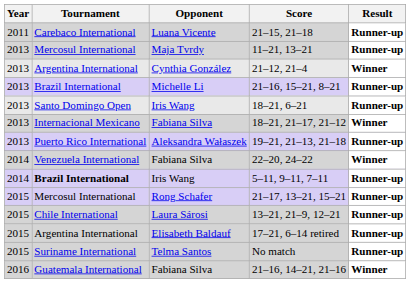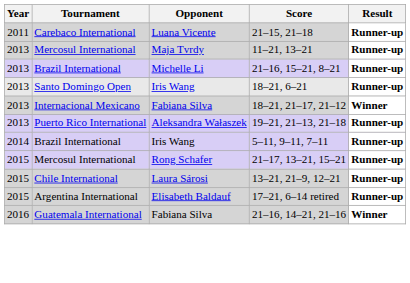 <table class="sortable wikitable" style="font-size: 90%;">
 <tr>
 <th>Year</th>
 <th>Tournament</th>
 <th>Opponent</th>
 <th>Score</th>
 <th>Result</th>
 </tr>
 <tr style="background:#D5D5D5">
 <td align="center">2011</td>
 <td align="left"><a href='#'>Carebaco International</a></td>
 <td align="left"> <a href='#'>Luana Vicente</a></td>
 <td align="left">21–15, 21–18</td>
 <td style="text-align:left; background:white"> <strong>Runner-up</strong></td>
 </tr>
 <tr style="background:#D5D5D5">
 <td align="center">2013</td>
 <td align="left"><a href='#'>Mercosul International</a></td>
 <td align="left"> <a href='#'>Maja Tvrdy</a></td>
 <td align="left">11–21, 13–21</td>
 <td style="text-align:left; background:white"> <strong>Runner-up</strong></td>
-</tr>
-<tr style="background:#E9E9E9">
-<td align="center">2013</td>
-<td align="left"><a href='#'>Argentina International</a></td>
-<td align="left"> <a href='#'>Cynthia González</a></td>
-<td align="left">21–12, 21–4</td>
-<td style="text-align:left; background:white"> <strong>Winner</strong></td>
 </tr>
 <tr style="background:#D8CEF6">
 <td align="center">2013</td>
 <td align="left"><a href='#'>Brazil International</a></td>
 <td align="left"> <a href='#'>Michelle Li</a></td>
 <td align="left">21–16, 15–21, 8–21</td>
 <td style="text-align:left; background:white"> <strong>Runner-up</strong></td>
 </tr>
 <tr style="background:#E9E9E9">
 <td align="center">2013</td>
 <td align="left"><a href='#'>Santo Domingo Open</a></td>
 <td align="left"> <a href='#'>Iris Wang</a></td>
 <td align="left">18–21, 6–21</td>
 <td style="text-align:left; background:white"> <strong>Runner-up</strong></td>
 </tr>
 <tr style="background:#D5D5D5">
 <td align="center">2013</td>
 <td align="left"><a href='#'>Internacional Mexicano</a></td>
 <td align="left"> <a href='#'>Fabiana Silva</a></td>
 <td align="left">18–21, 21–17, 21–12</td>
 <td style="text-align:left; background:white"> <strong>Winner</strong></td>
 </tr>
 <tr style="background:#D8CEF6">
 <td align="center">2013</td>
 <td align="left"><a href='#'>Puerto Rico International</a></td>
 <td align="left"> <a href='#'>Aleksandra Wałaszek</a></td>
 <td align="left">19–21, 21–13, 21–18</td>
 <td style="text-align:left; background:white"> <strong>Runner-up</strong></td>
 </tr>
-<tr style="background:#D5D5D5">
-<td align="center">2014</td>
-<td align="left"><a href='#'>Venezuela International</a></td>
-<td align="left"> Fabiana Silva</td>
-<td align="left">22–20, 24–22</td>
-<td style="text-align:left; background:white"> <strong>Winner</strong></td>
-</tr>
 <tr style="background:#D8CEF6">
 <td align="center">2014</td>
-<td align="left"><strong>Brazil International</strong></td>
+<td align="left">Brazil International</td>
 <td align="left"> Iris Wang</td>
 <td align="left">5–11, 9–11, 7–11</td>
 <td style="text-align:left; background:white"> <strong>Runner-up</strong></td>
 </tr>
 <tr style="background:#D8CEF6">
 <td align="center">2015</td>
 <td align="left">Mercosul International</td>
 <td align="left"> <a href='#'>Rong Schafer</a></td>
 <td align="left">21–17, 13–21, 15–21</td>
 <td style="text-align:left; background:white"> <strong>Runner-up</strong></td>
 </tr>
 <tr style="background:#D5D5D5">
 <td align="center">2015</td>
 <td align="left"><a href='#'>Chile International</a></td>
 <td align="left"> <a href='#'>Laura Sárosi</a></td>
 <td align="left">13–21, 21–9, 12–21</td>
 <td style="text-align:left; background:white"> <strong>Runner-up</strong></td>
 </tr>
 <tr style="background:#D5D5D5">
 <td align="center">2015</td>
 <td align="left">Argentina International</td>
 <td align="left"> <a href='#'>Elisabeth Baldauf</a></td>
 <td align="left">17–21, 6–14 retired</td>
 <td style="text-align:left; background:white"> <strong>Runner-up</strong></td>
 </tr>
 <tr style="background:#D5D5D5">
-<td align="center">2015</td>
-<td align="left"><a href='#'>Suriname International</a></td>
-<td align="left"> <a href='#'>Telma Santos</a></td>
-<td align="left">No match</td>
-<td style="text-align:left; background:white"> <strong>Runner-up</strong></td>
-</tr>
-<tr style="background:#D5D5D5">
 <td align="center">2016</td>
 <td align="left"><a href='#'>Guatemala International</a></td>
 <td align="left"> Fabiana Silva</td>
 <td align="left">21–16, 14–21, 21–16</td>
 <td style="text-align:left; background:white"> <strong>Winner</strong></td>
 </tr>
 </table>
